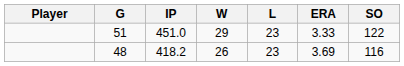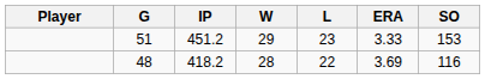 <table class="wikitable sortable">
 <tr>
 <th bgcolor="#DDDDFF" width="16%">Player</th>
 <th bgcolor="#DDDDFF" width="9%">G</th>
 <th bgcolor="#DDDDFF" width="9%">IP</th>
 <th bgcolor="#DDDDFF" width="9%">W</th>
 <th bgcolor="#DDDDFF" width="9%">L</th>
 <th bgcolor="#DDDDFF" width="9%">ERA</th>
 <th bgcolor="#DDDDFF" width="9%">SO</th>
 </tr>
 <tr align="center">
 <td></td>
 <td>51</td>
-<td>451.0</td>
+<td>451.2</td>
 <td>29</td>
 <td>23</td>
 <td>3.33</td>
-<td>122</td>
+<td>153</td>
 </tr>
 <tr align="center">
 <td></td>
 <td>48</td>
 <td>418.2</td>
-<td>26</td>
-<td>23</td>
+<td>28</td>
+<td>22</td>
 <td>3.69</td>
 <td>116</td>
 </tr>
 </table>
